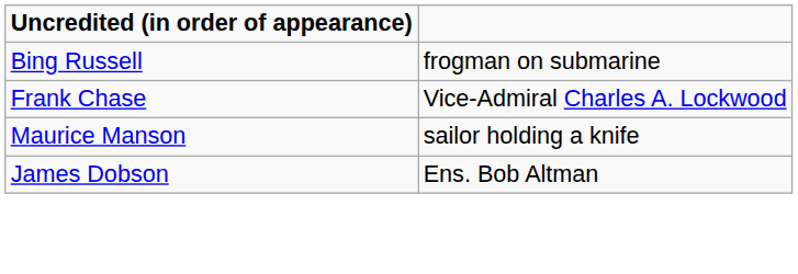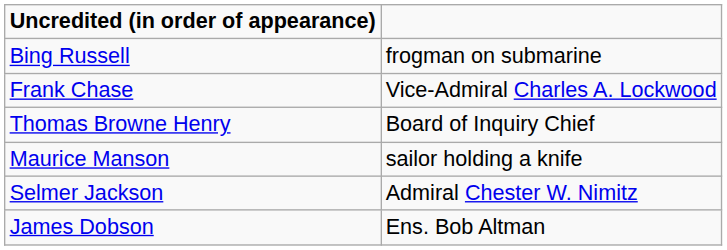 <table class=wikitable>
 <tr>
 <td><strong>Uncredited (in order of appearance)</strong></td>
 </tr>
 <tr>
 <td><a href='#'>Bing Russell</a></td>
 <td>frogman on submarine</td>
 </tr>
 <tr>
 <td><a href='#'>Frank Chase</a></td>
 <td>Vice-Admiral <a href='#'>Charles A. Lockwood</a></td>
 </tr>
 <tr>
+<td><a href='#'>Thomas Browne Henry</a></td>
+<td>Board of Inquiry Chief</td>
+</tr>
+<tr>
 <td><a href='#'>Maurice Manson</a></td>
 <td>sailor holding a knife</td>
+</tr>
+<tr>
+<td><a href='#'>Selmer Jackson</a></td>
+<td>Admiral <a href='#'>Chester W. Nimitz</a></td>
 </tr>
 <tr>
 <td><a href='#'>James Dobson</a></td>
 <td>Ens. Bob Altman</td>
 </tr>
 </table>
